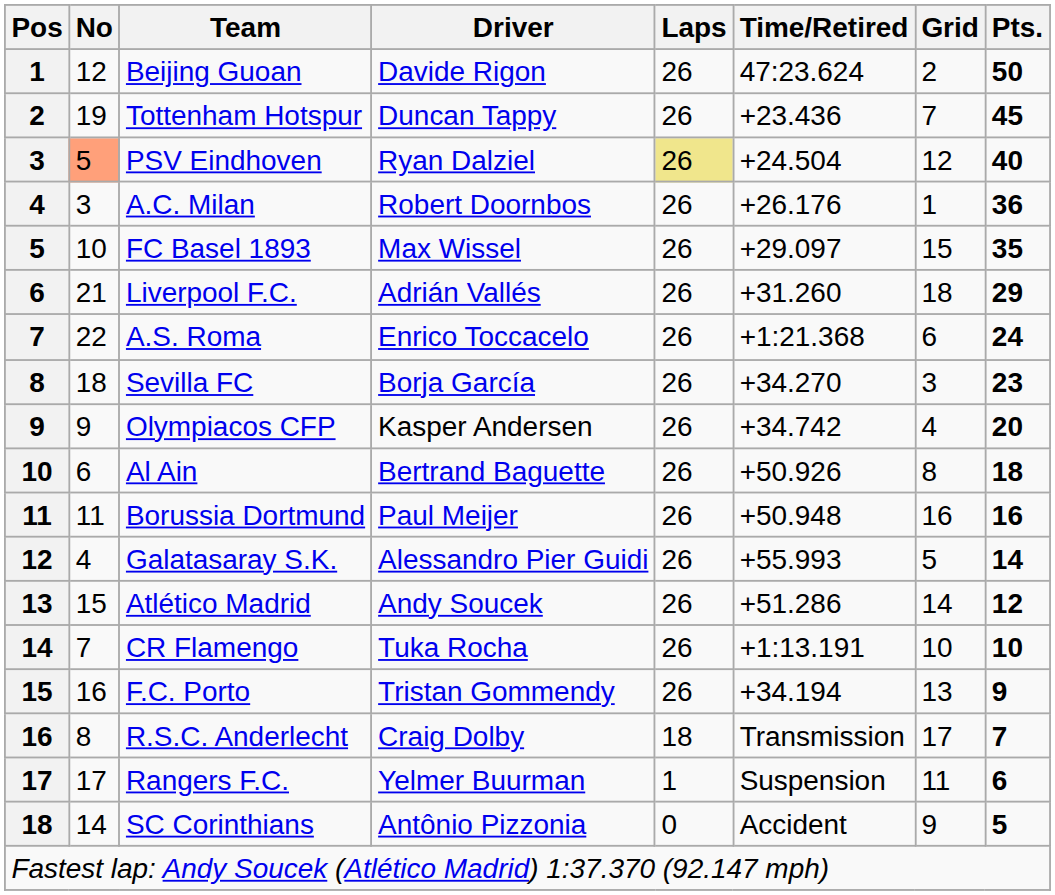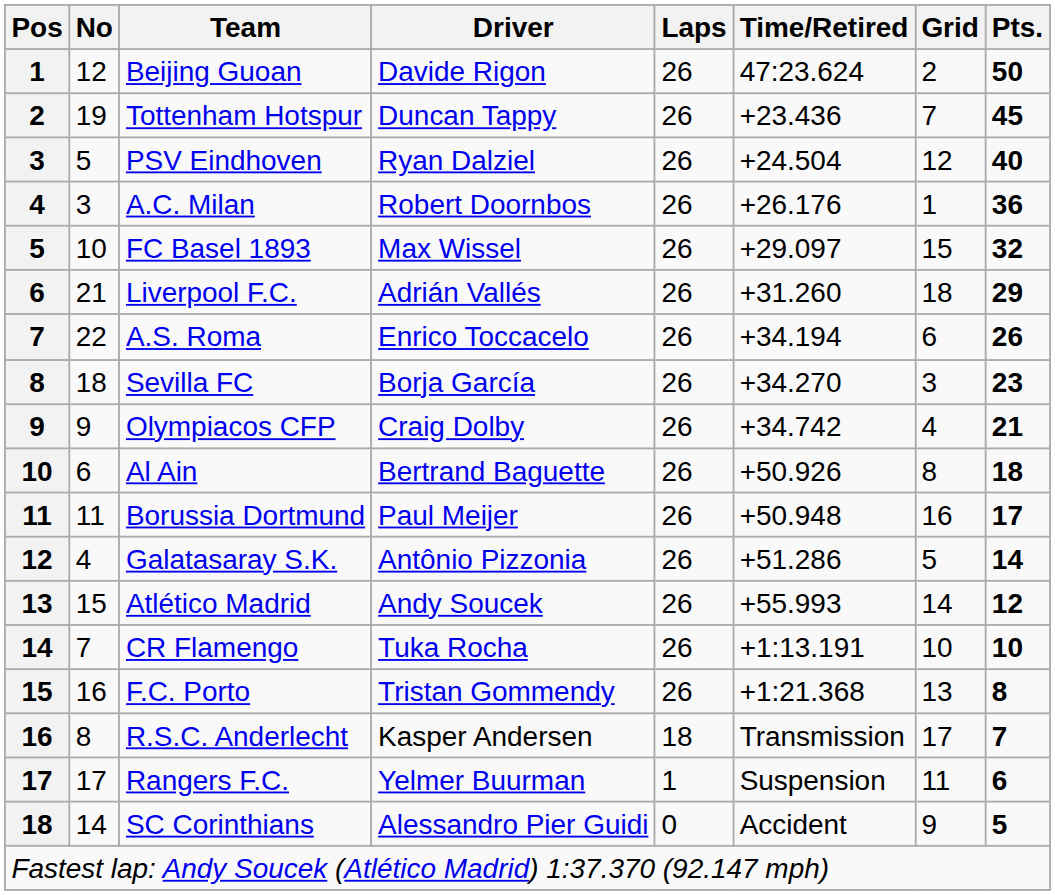 <table class="wikitable" style="font-size: 95%">
 <tr>
 <th>Pos</th>
 <th>No</th>
 <th>Team</th>
 <th>Driver</th>
 <th>Laps</th>
 <th>Time/Retired</th>
 <th>Grid</th>
 <th>Pts.</th>
 </tr>
 <tr>
 <th>1</th>
 <td>12</td>
 <td> <a href='#'>Beijing Guoan</a></td>
 <td> <a href='#'>Davide Rigon</a></td>
 <td>26</td>
 <td>47:23.624</td>
 <td>2</td>
 <td><strong>50</strong></td>
 </tr>
 <tr>
 <th>2</th>
 <td>19</td>
 <td> <a href='#'>Tottenham Hotspur</a></td>
 <td> <a href='#'>Duncan Tappy</a></td>
 <td>26</td>
 <td>+23.436</td>
 <td>7</td>
 <td><strong>45</strong></td>
 </tr>
 <tr>
 <th>3</th>
-<td style="background: lightsalmon;">5</td>
+<td>5</td>
 <td> <a href='#'>PSV Eindhoven</a></td>
 <td> <a href='#'>Ryan Dalziel</a></td>
-<td style="background: khaki;">26</td>
+<td>26</td>
 <td>+24.504</td>
 <td>12</td>
 <td><strong>40</strong></td>
 </tr>
 <tr>
 <th>4</th>
 <td>3</td>
 <td> <a href='#'>A.C. Milan</a></td>
 <td> <a href='#'>Robert Doornbos</a></td>
 <td>26</td>
 <td>+26.176</td>
 <td>1</td>
 <td><strong>36</strong></td>
 </tr>
 <tr>
 <th>5</th>
 <td>10</td>
 <td> <a href='#'>FC Basel 1893</a></td>
 <td> <a href='#'>Max Wissel</a></td>
 <td>26</td>
 <td>+29.097</td>
 <td>15</td>
-<td><strong>35</strong></td>
+<td><strong>32</strong></td>
 </tr>
 <tr>
 <th>6</th>
 <td>21</td>
 <td> <a href='#'>Liverpool F.C.</a></td>
 <td> <a href='#'>Adrián Vallés</a></td>
 <td>26</td>
 <td>+31.260</td>
 <td>18</td>
 <td><strong>29</strong></td>
 </tr>
 <tr>
 <th>7</th>
 <td>22</td>
 <td> <a href='#'>A.S. Roma</a></td>
 <td> <a href='#'>Enrico Toccacelo</a></td>
 <td>26</td>
-<td>+1:21.368</td>
+<td>+34.194</td>
 <td>6</td>
-<td><strong>24</strong></td>
+<td><strong>26</strong></td>
 </tr>
 <tr>
 <th>8</th>
 <td>18</td>
 <td> <a href='#'>Sevilla FC</a></td>
 <td> <a href='#'>Borja García</a></td>
 <td>26</td>
 <td>+34.270</td>
 <td>3</td>
 <td><strong>23</strong></td>
 </tr>
 <tr>
 <th>9</th>
 <td>9</td>
 <td> <a href='#'>Olympiacos CFP</a></td>
-<td> Kasper Andersen</td>
+<td> <a href='#'>Craig Dolby</a></td>
 <td>26</td>
 <td>+34.742</td>
 <td>4</td>
-<td><strong>20</strong></td>
+<td><strong>21</strong></td>
 </tr>
 <tr>
 <th>10</th>
 <td>6</td>
 <td> <a href='#'>Al Ain</a></td>
 <td> <a href='#'>Bertrand Baguette</a></td>
 <td>26</td>
 <td>+50.926</td>
 <td>8</td>
 <td><strong>18</strong></td>
 </tr>
 <tr>
 <th>11</th>
 <td>11</td>
 <td> <a href='#'>Borussia Dortmund</a></td>
 <td> <a href='#'>Paul Meijer</a></td>
 <td>26</td>
 <td>+50.948</td>
 <td>16</td>
-<td><strong>16</strong></td>
+<td><strong>17</strong></td>
 </tr>
 <tr>
 <th>12</th>
 <td>4</td>
 <td> <a href='#'>Galatasaray S.K.</a></td>
-<td> <a href='#'>Alessandro Pier Guidi</a></td>
+<td> <a href='#'>Antônio Pizzonia</a></td>
 <td>26</td>
-<td>+55.993</td>
+<td>+51.286</td>
 <td>5</td>
 <td><strong>14</strong></td>
 </tr>
 <tr>
 <th>13</th>
 <td>15</td>
 <td> <a href='#'>Atlético Madrid</a></td>
 <td> <a href='#'>Andy Soucek</a></td>
 <td>26</td>
-<td>+51.286</td>
+<td>+55.993</td>
 <td>14</td>
 <td><strong>12</strong></td>
 </tr>
 <tr>
 <th>14</th>
 <td>7</td>
 <td> <a href='#'>CR Flamengo</a></td>
 <td> <a href='#'>Tuka Rocha</a></td>
 <td>26</td>
 <td>+1:13.191</td>
 <td>10</td>
 <td><strong>10</strong></td>
 </tr>
 <tr>
 <th>15</th>
 <td>16</td>
 <td> <a href='#'>F.C. Porto</a></td>
 <td> <a href='#'>Tristan Gommendy</a></td>
 <td>26</td>
-<td>+34.194</td>
+<td>+1:21.368</td>
 <td>13</td>
-<td><strong>9</strong></td>
+<td><strong>8</strong></td>
 </tr>
 <tr>
 <th>16</th>
 <td>8</td>
 <td> <a href='#'>R.S.C. Anderlecht</a></td>
-<td> <a href='#'>Craig Dolby</a></td>
+<td> Kasper Andersen</td>
 <td>18</td>
 <td>Transmission</td>
 <td>17</td>
 <td><strong>7</strong></td>
 </tr>
 <tr>
 <th>17</th>
 <td>17</td>
 <td> <a href='#'>Rangers F.C.</a></td>
 <td> <a href='#'>Yelmer Buurman</a></td>
 <td>1</td>
 <td>Suspension</td>
 <td>11</td>
 <td><strong>6</strong></td>
 </tr>
 <tr>
 <th>18</th>
 <td>14</td>
 <td> <a href='#'>SC Corinthians</a></td>
-<td> <a href='#'>Antônio Pizzonia</a></td>
+<td> <a href='#'>Alessandro Pier Guidi</a></td>
 <td>0</td>
 <td>Accident</td>
 <td>9</td>
 <td><strong>5</strong></td>
 </tr>
 <tr>
 <td colspan=8><em>Fastest lap: <a href='#'>Andy Soucek</a> (<a href='#'>Atlético Madrid</a>) 1:37.370 (92.147 mph)</em></td>
 </tr>
 </table>
